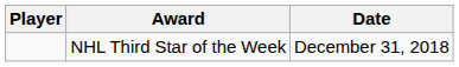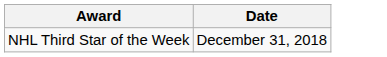 <table class="wikitable sortable" style="text-align:center;">
 <tr>
-<th>Player</th>
 <th>Award</th>
 <th>Date</th>
 </tr>
 <tr>
-<td></td>
 <td>NHL Third Star of the Week</td>
 <td>December 31, 2018</td>
 </tr>
 </table>
